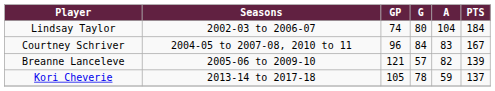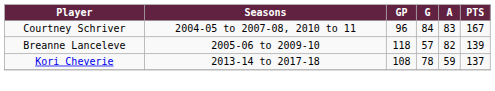 <table class="wikitable" width="50%">
 <tr align="center"  style=" background:#612141;color:#FFFFFF;">
 <td><strong>Player</strong></td>
 <td><strong>Seasons</strong></td>
 <td><strong>GP</strong></td>
 <td><strong>G</strong></td>
 <td><strong>A</strong></td>
 <td><strong>PTS</strong></td>
-</tr>
-<tr align="center" bgcolor="">
-<td>Lindsay Taylor</td>
-<td>2002-03 to 2006-07</td>
-<td>74</td>
-<td>80</td>
-<td>104</td>
-<td>184</td>
 </tr>
 <tr align="center" bgcolor="">
 <td>Courtney Schriver</td>
 <td>2004-05 to 2007-08, 2010 to 11</td>
 <td>96</td>
 <td>84</td>
 <td>83</td>
 <td>167</td>
 </tr>
 <tr align="center" bgcolor="">
 <td>Breanne Lanceleve</td>
 <td>2005-06 to 2009-10</td>
-<td>121</td>
+<td>118</td>
 <td>57</td>
 <td>82</td>
 <td>139</td>
 </tr>
 <tr align="center" bgcolor="">
 <td><a href='#'>Kori Cheverie</a></td>
 <td>2013-14 to 2017-18</td>
-<td>105</td>
+<td>108</td>
 <td>78</td>
 <td>59</td>
 <td>137</td>
 </tr>
 <tr align="center" bgcolor="">
 </tr>
 </table>
